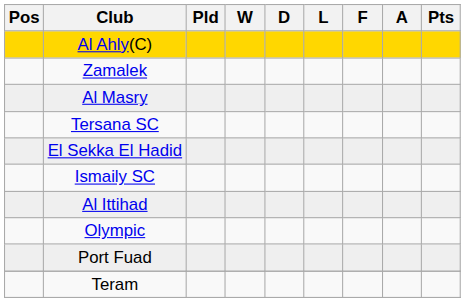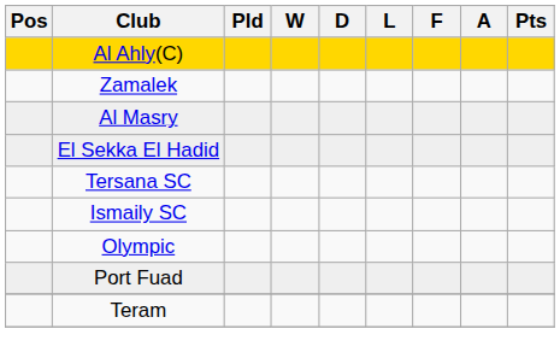 <table class="wikitable sortable" bgcolor="#f7f8ff">
 <tr>
 <th width=30>Pos</th>
 <th>Club</th>
 <th width=30>Pld</th>
 <th width=30>W</th>
 <th width=30>D</th>
 <th width=30>L</th>
 <th width=30>F</th>
 <th width=30>A</th>
 <th width=30>Pts</th>
 </tr>
 <tr bgcolor="gold" align="center">
 <td></td>
 <td><a href='#'>Al Ahly</a>(C)</td>
 <td></td>
 <td></td>
 <td></td>
 <td></td>
 <td></td>
 <td></td>
 <td></td>
 </tr>
 <tr align="center">
 <td></td>
 <td><a href='#'>Zamalek</a></td>
 <td></td>
 <td></td>
 <td></td>
 <td></td>
 <td></td>
 <td></td>
 <td></td>
 </tr>
 <tr bgcolor="#EFEFEF" align="center">
 <td></td>
 <td><a href='#'>Al Masry</a></td>
 <td></td>
 <td></td>
 <td></td>
 <td></td>
 <td></td>
 <td></td>
 <td></td>
 </tr>
-<tr align="center">
-<td></td>
-<td><a href='#'>Tersana SC</a></td>
-<td></td>
-<td></td>
-<td></td>
-<td></td>
-<td></td>
-<td></td>
-<td></td>
-</tr>
 <tr bgcolor="#EFEFEF" align="center">
 <td></td>
 <td><a href='#'>El Sekka El Hadid</a></td>
 <td></td>
 <td></td>
 <td></td>
 <td></td>
 <td></td>
 <td></td>
 <td></td>
 </tr>
 <tr align="center">
 <td></td>
-<td><a href='#'>Ismaily SC</a></td>
+<td><a href='#'>Tersana SC</a></td>
 <td></td>
 <td></td>
 <td></td>
 <td></td>
 <td></td>
 <td></td>
 <td></td>
 </tr>
-<tr bgcolor="#EFEFEF" align="center">
+<tr align="center">
 <td></td>
-<td><a href='#'>Al Ittihad</a></td>
+<td><a href='#'>Ismaily SC</a></td>
 <td></td>
 <td></td>
 <td></td>
 <td></td>
 <td></td>
 <td></td>
 <td></td>
 </tr>
 <tr align="center">
 <td></td>
 <td><a href='#'>Olympic</a></td>
 <td></td>
 <td></td>
 <td></td>
 <td></td>
 <td></td>
 <td></td>
 <td></td>
 </tr>
 <tr bgcolor="#EFEFEF" align="center">
 <td></td>
 <td>Port Fuad</td>
 <td></td>
 <td></td>
 <td></td>
 <td></td>
 <td></td>
 <td></td>
 <td></td>
 </tr>
 <tr bgcolor="#EFEFEF" align="center">
 </tr>
 <tr align="center">
 <td></td>
 <td>Teram</td>
 <td></td>
 <td></td>
 <td></td>
 <td></td>
 <td></td>
 <td></td>
 <td></td>
 </tr>
 <tr>
 </tr>
 </table>
